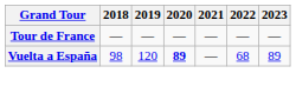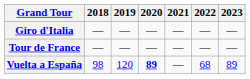 <table class="wikitable plainrowheaders">
 <tr>
 <th scope="col"><a href='#'>Grand Tour</a></th>
 <th scope="col">2018</th>
 <th scope="col">2019</th>
 <th scope="col">2020</th>
 <th scope="col">2021</th>
 <th scope="col">2022</th>
 <th scope="col">2023</th>
+</tr>
+<tr style="text-align:center;">
+<th scope="row"> <a href='#'>Giro d'Italia</a></th>
+<td>—</td>
+<td>—</td>
+<td>—</td>
+<td>—</td>
+<td>—</td>
+<td>—</td>
 </tr>
 <tr style="text-align:center;">
 <th scope="row"> <a href='#'>Tour de France</a></th>
 <td>—</td>
 <td>—</td>
 <td>—</td>
 <td>—</td>
 <td>—</td>
 <td>—</td>
 </tr>
 <tr style="text-align:center;">
 <th scope="row"> <a href='#'>Vuelta a España</a></th>
 <td><a href='#'>98</a></td>
 <td><a href='#'>120</a></td>
 <td><strong><a href='#'>89</a></strong></td>
 <td>—</td>
 <td><a href='#'>68</a></td>
 <td><a href='#'>89</a></td>
 </tr>
 </table>
